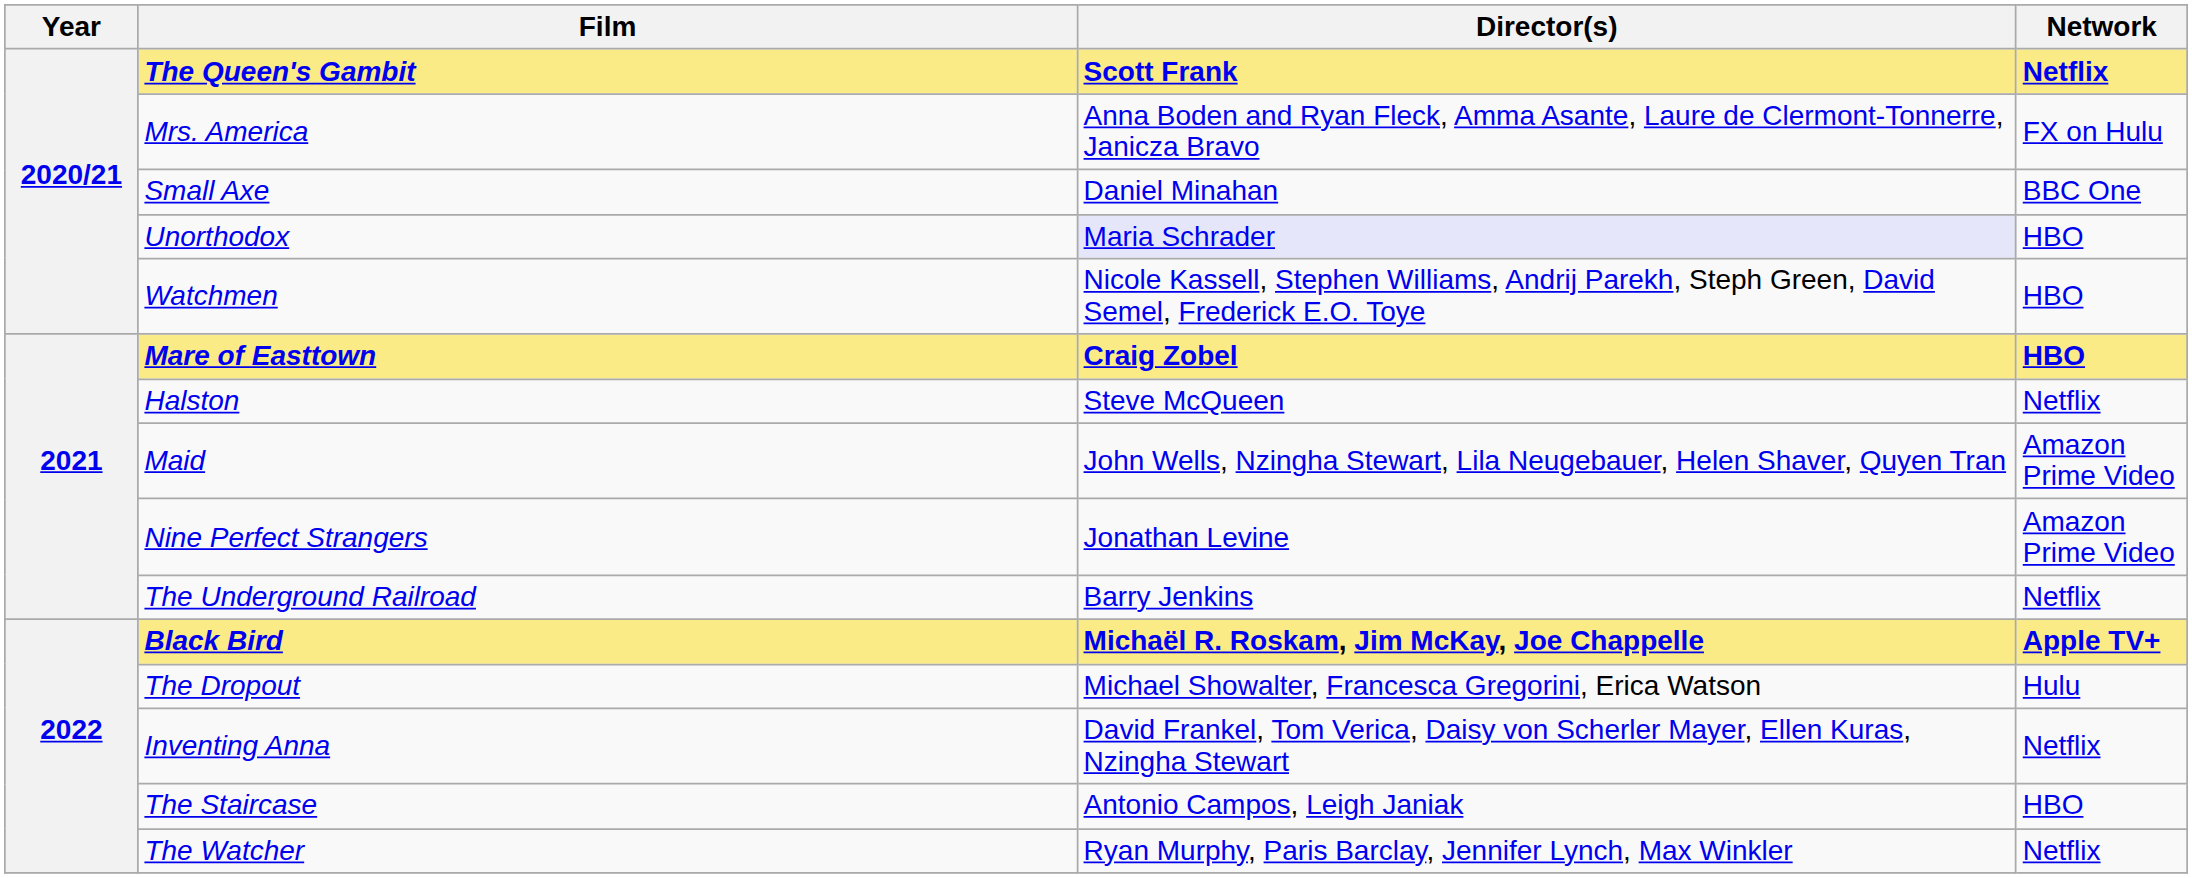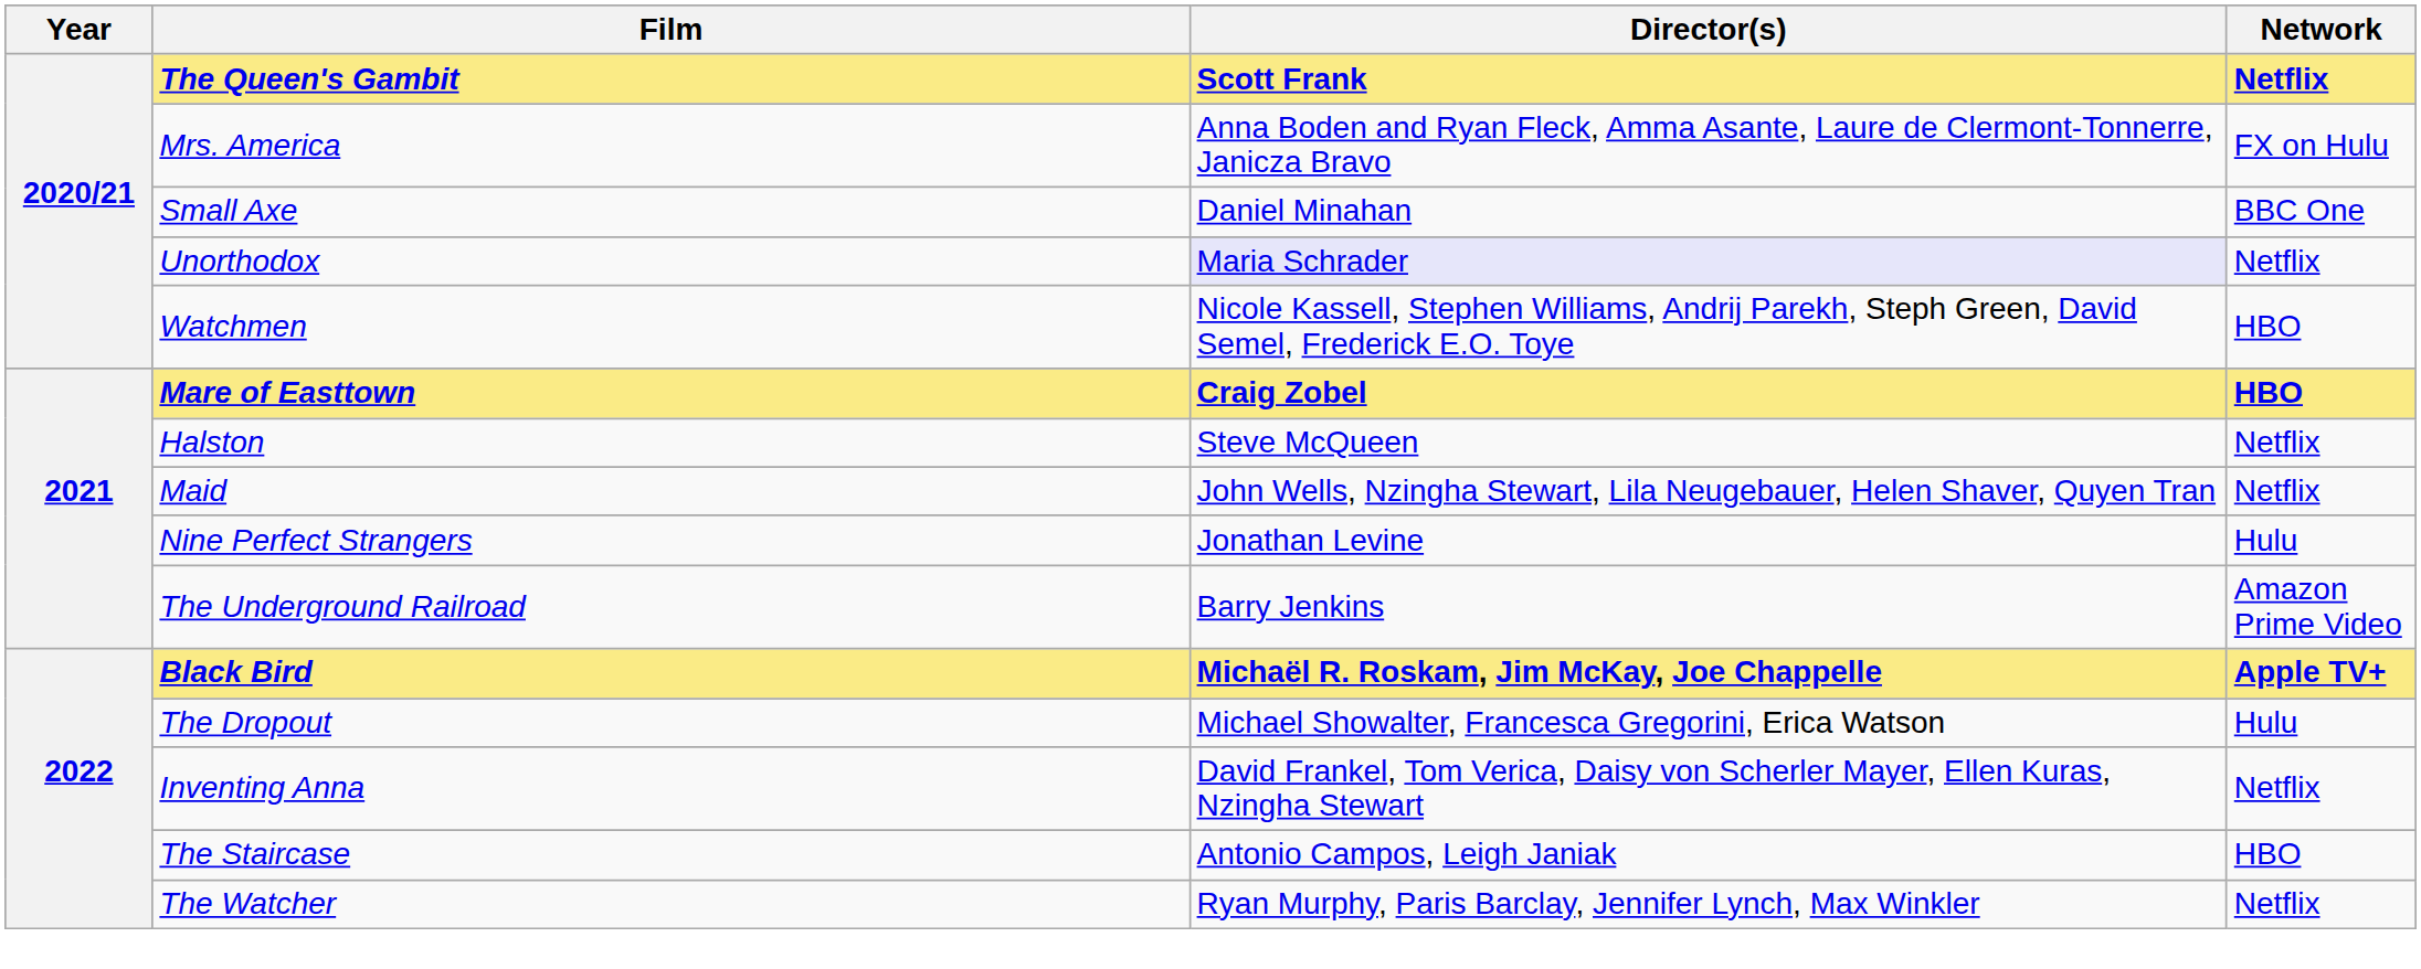 <table class="wikitable sortable">
 <tr>
 <th scope="col" style="width:2%;">Year</th>
 <th scope="col" style="width:30%;">Film</th>
 <th scope="col" style="width:30%;">Director(s)</th>
 <th width="5%">Network</th>
 </tr>
 <tr>
 <th scope="row" rowspan=5 style="text-align:center;"><a href='#'>2020/21</a><br> <br> </th>
 <td style="background:#FAEB86;"><strong><em><a href='#'>The Queen's Gambit</a></em></strong></td>
 <td style="background:#FAEB86;"><strong><a href='#'>Scott Frank</a></strong></td>
 <td style="background:#FAEB86;"><strong><a href='#'>Netflix</a></strong></td>
 </tr>
 <tr>
 <td><em><a href='#'>Mrs. America</a></em></td>
 <td><a href='#'>Anna Boden and Ryan Fleck</a>, <a href='#'>Amma Asante</a>, <a href='#'>Laure de Clermont-Tonnerre</a>, <a href='#'>Janicza Bravo</a></td>
 <td><a href='#'>FX on Hulu</a></td>
 </tr>
 <tr>
 <td><em><a href='#'>Small Axe</a></em></td>
 <td><a href='#'>Daniel Minahan</a></td>
 <td><a href='#'>BBC One</a></td>
 </tr>
 <tr>
 <td><em><a href='#'>Unorthodox</a></em></td>
 <td style="background: lavender;"><a href='#'>Maria Schrader</a></td>
-<td><a href='#'>HBO</a></td>
+<td><a href='#'>Netflix</a></td>
 </tr>
 <tr>
 <td><em><a href='#'>Watchmen</a></em></td>
 <td><a href='#'>Nicole Kassell</a>, <a href='#'>Stephen Williams</a>, <a href='#'>Andrij Parekh</a>, Steph Green, <a href='#'>David Semel</a>, <a href='#'>Frederick E.O. Toye</a></td>
 <td><a href='#'>HBO</a></td>
 </tr>
 <tr>
 <th scope="row" rowspan=5 style="text-align:center;"><a href='#'>2021</a><br> <br> </th>
 <td style="background:#FAEB86;"><strong><em><a href='#'>Mare of Easttown</a></em></strong></td>
 <td style="background:#FAEB86;"><strong><a href='#'>Craig Zobel</a></strong></td>
 <td style="background:#FAEB86;"><strong><a href='#'>HBO</a></strong></td>
 </tr>
 <tr>
 <td><em><a href='#'>Halston</a></em></td>
 <td><a href='#'>Steve McQueen</a></td>
 <td><a href='#'>Netflix</a></td>
 </tr>
 <tr>
 <td><em><a href='#'>Maid</a></em></td>
 <td><a href='#'>John Wells</a>, <a href='#'>Nzingha Stewart</a>, <a href='#'>Lila Neugebauer</a>, <a href='#'>Helen Shaver</a>, <a href='#'>Quyen Tran</a></td>
-<td><a href='#'>Amazon Prime Video</a></td>
+<td><a href='#'>Netflix</a></td>
 </tr>
 <tr>
 <td><em><a href='#'>Nine Perfect Strangers</a></em></td>
 <td><a href='#'>Jonathan Levine</a></td>
-<td><a href='#'>Amazon Prime Video</a></td>
+<td><a href='#'>Hulu</a></td>
 </tr>
 <tr>
 <td><em><a href='#'>The Underground Railroad</a></em></td>
 <td><a href='#'>Barry Jenkins</a></td>
-<td><a href='#'>Netflix</a></td>
+<td><a href='#'>Amazon Prime Video</a></td>
 </tr>
 <tr>
 <th scope="row" rowspan=5 style="text-align:center;"><a href='#'>2022</a><br> <br> </th>
 <td style="background:#FAEB86;"><strong><em><a href='#'>Black Bird</a></em></strong></td>
 <td style="background:#FAEB86;"><strong><a href='#'>Michaël R. Roskam</a>, <a href='#'>Jim McKay</a>, <a href='#'>Joe Chappelle</a></strong></td>
 <td style="background:#FAEB86;"><strong><a href='#'>Apple TV+</a></strong></td>
 </tr>
 <tr>
 <td><em><a href='#'>The Dropout</a></em></td>
 <td><a href='#'>Michael Showalter</a>, <a href='#'>Francesca Gregorini</a>, Erica Watson</td>
 <td><a href='#'>Hulu</a></td>
 </tr>
 <tr>
 <td><em><a href='#'>Inventing Anna</a></em></td>
 <td><a href='#'>David Frankel</a>, <a href='#'>Tom Verica</a>, <a href='#'>Daisy von Scherler Mayer</a>, <a href='#'>Ellen Kuras</a>, <a href='#'>Nzingha Stewart</a></td>
 <td><a href='#'>Netflix</a></td>
 </tr>
 <tr>
 <td><em><a href='#'>The Staircase</a></em></td>
 <td><a href='#'>Antonio Campos</a>, <a href='#'>Leigh Janiak</a></td>
 <td><a href='#'>HBO</a></td>
 </tr>
 <tr>
 <td><em><a href='#'>The Watcher</a></em></td>
 <td><a href='#'>Ryan Murphy</a>, <a href='#'>Paris Barclay</a>, <a href='#'>Jennifer Lynch</a>, <a href='#'>Max Winkler</a></td>
 <td><a href='#'>Netflix</a></td>
 </tr>
 </table>
